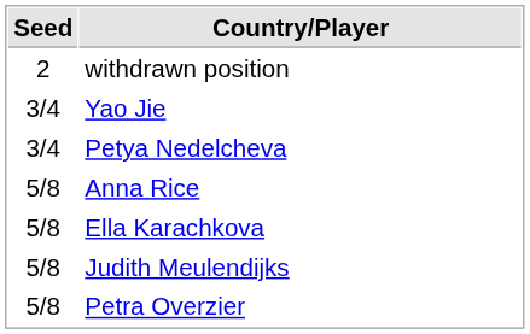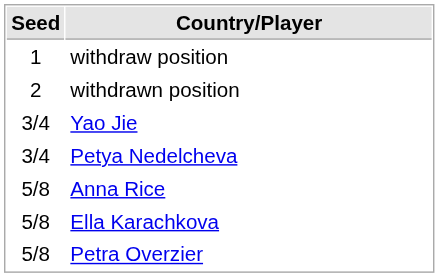 <table cellspacing="1" cellpadding="3" style="border:1px solid #AAAAAA;font-size:90%">
 <tr bgcolor="#E4E4E4">
 <th style="border-bottom:1px solid #AAAAAA" width=20>Seed</th>
 <th style="border-bottom:1px solid #AAAAAA" width=250>Country/Player</th>
+</tr>
+<tr>
+<td align="center">1</td>
+<td>withdraw position</td>
 </tr>
 <tr>
 <td align="center">2</td>
 <td>withdrawn position</td>
 </tr>
 <tr>
 <td align="center">3/4</td>
 <td> <a href='#'>Yao Jie</a></td>
 </tr>
 <tr>
 <td align="center">3/4</td>
 <td> <a href='#'>Petya Nedelcheva</a></td>
 </tr>
 <tr>
 <td align="center">5/8</td>
 <td> <a href='#'>Anna Rice</a></td>
 </tr>
 <tr>
 <td align="center">5/8</td>
 <td> <a href='#'>Ella Karachkova</a></td>
 </tr>
 <tr>
 <td align="center">5/8</td>
-<td> <a href='#'>Judith Meulendijks</a></td>
-</tr>
-<tr>
-<td align="center">5/8</td>
 <td> <a href='#'>Petra Overzier</a></td>
 </tr>
 </table>
